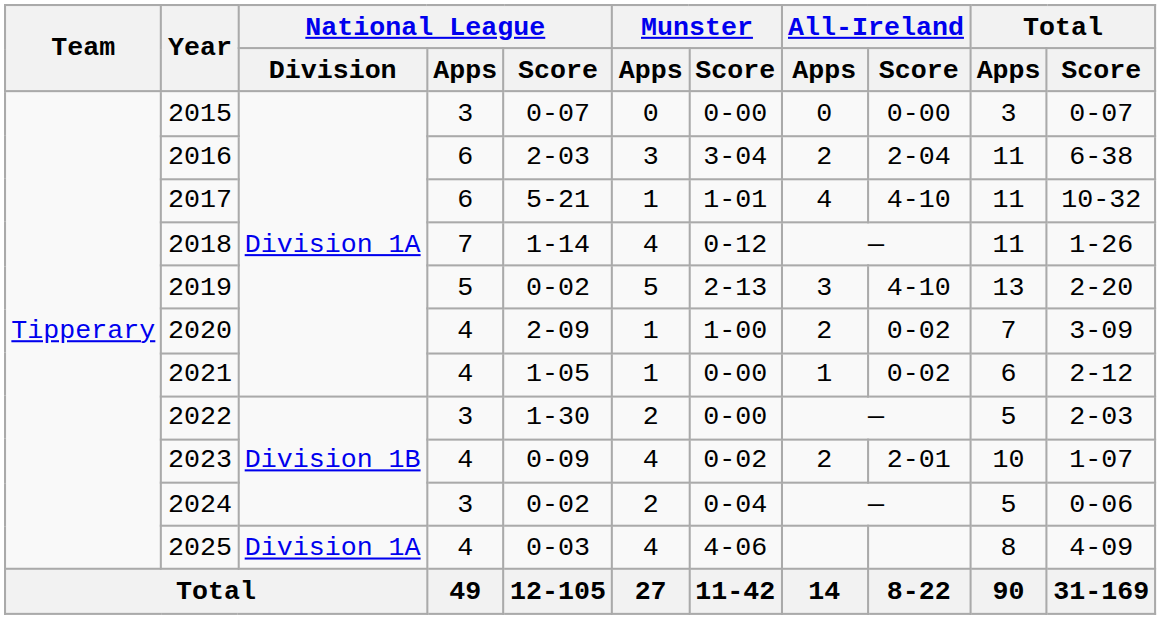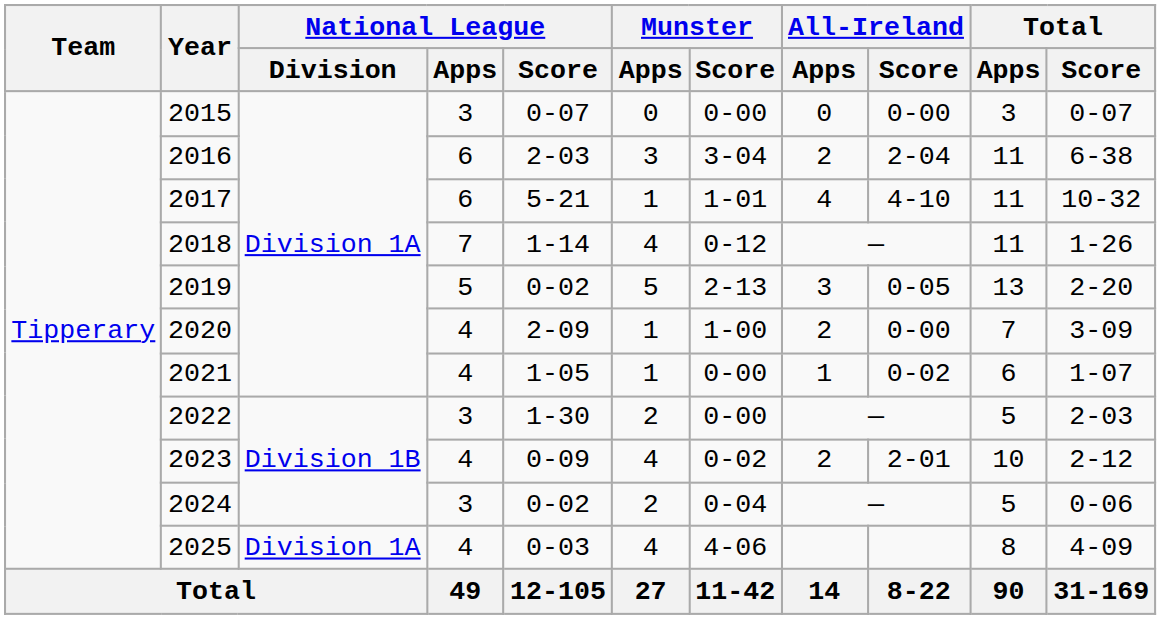 <table class="wikitable" style="text-align:center">
 <tr>
 <th rowspan="2">Team</th>
 <th rowspan="2">Year</th>
 <th colspan="3"><a href='#'>National League</a></th>
 <th colspan="2"><a href='#'>Munster</a></th>
 <th colspan="2"><a href='#'>All-Ireland</a></th>
 <th colspan="2">Total</th>
 </tr>
 <tr>
 <th>Division</th>
 <th>Apps</th>
 <th>Score</th>
 <th>Apps</th>
 <th>Score</th>
 <th>Apps</th>
 <th>Score</th>
 <th>Apps</th>
 <th>Score</th>
 </tr>
 <tr>
 <td rowspan="11"><a href='#'>Tipperary</a></td>
 <td>2015</td>
 <td rowspan="7"><a href='#'>Division 1A</a></td>
 <td>3</td>
 <td>0-07</td>
 <td>0</td>
 <td>0-00</td>
 <td>0</td>
 <td>0-00</td>
 <td>3</td>
 <td>0-07</td>
 </tr>
 <tr>
 <td>2016</td>
 <td>6</td>
 <td>2-03</td>
 <td>3</td>
 <td>3-04</td>
 <td>2</td>
 <td>2-04</td>
 <td>11</td>
 <td>6-38</td>
 </tr>
 <tr>
 <td>2017</td>
 <td>6</td>
 <td>5-21</td>
 <td>1</td>
 <td>1-01</td>
 <td>4</td>
 <td>4-10</td>
 <td>11</td>
 <td>10-32</td>
 </tr>
 <tr>
 <td>2018</td>
 <td>7</td>
 <td>1-14</td>
 <td>4</td>
 <td>0-12</td>
 <td colspan=2>—</td>
 <td>11</td>
 <td>1-26</td>
 </tr>
 <tr>
 <td>2019</td>
 <td>5</td>
 <td>0-02</td>
 <td>5</td>
 <td>2-13</td>
 <td>3</td>
-<td>4-10</td>
+<td>0-05</td>
 <td>13</td>
 <td>2-20</td>
 </tr>
 <tr>
 <td>2020</td>
 <td>4</td>
 <td>2-09</td>
 <td>1</td>
 <td>1-00</td>
 <td>2</td>
-<td>0-02</td>
+<td>0-00</td>
 <td>7</td>
 <td>3-09</td>
 </tr>
 <tr>
 <td>2021</td>
 <td>4</td>
 <td>1-05</td>
 <td>1</td>
 <td>0-00</td>
 <td>1</td>
 <td>0-02</td>
 <td>6</td>
-<td>2-12</td>
+<td>1-07</td>
 </tr>
 <tr>
 <td>2022</td>
 <td rowspan="3"><a href='#'>Division 1B</a></td>
 <td>3</td>
 <td>1-30</td>
 <td>2</td>
 <td>0-00</td>
 <td colspan=2>—</td>
 <td>5</td>
 <td>2-03</td>
 </tr>
 <tr>
 <td>2023</td>
 <td>4</td>
 <td>0-09</td>
 <td>4</td>
 <td>0-02</td>
 <td>2</td>
 <td>2-01</td>
 <td>10</td>
-<td>1-07</td>
+<td>2-12</td>
 </tr>
 <tr>
 <td>2024</td>
 <td>3</td>
 <td>0-02</td>
 <td>2</td>
 <td>0-04</td>
 <td colspan="2">—</td>
 <td>5</td>
 <td>0-06</td>
 </tr>
 <tr>
 <td>2025</td>
 <td><a href='#'>Division 1A</a></td>
 <td>4</td>
 <td>0-03</td>
 <td>4</td>
 <td>4-06</td>
 <td></td>
 <td></td>
 <td>8</td>
 <td>4-09</td>
 </tr>
 <tr>
 <th colspan="3">Total</th>
 <th>49</th>
 <th>12-105</th>
 <th>27</th>
 <th>11-42</th>
 <th>14</th>
 <th>8-22</th>
 <th>90</th>
 <th>31-169</th>
 </tr>
 </table>
